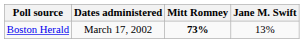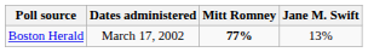 <table class="wikitable" style="text-align:center">
 <tr valign=bottom>
 <th>Poll source</th>
 <th>Dates administered</th>
 <th>Mitt Romney</th>
 <th>Jane M. Swift</th>
 </tr>
 <tr>
 <td><a href='#'>Boston Herald</a></td>
 <td>March 17, 2002</td>
-<td><strong>73%</strong></td>
+<td><strong>77%</strong></td>
 <td>13%</td>
 </tr>
 </table>
